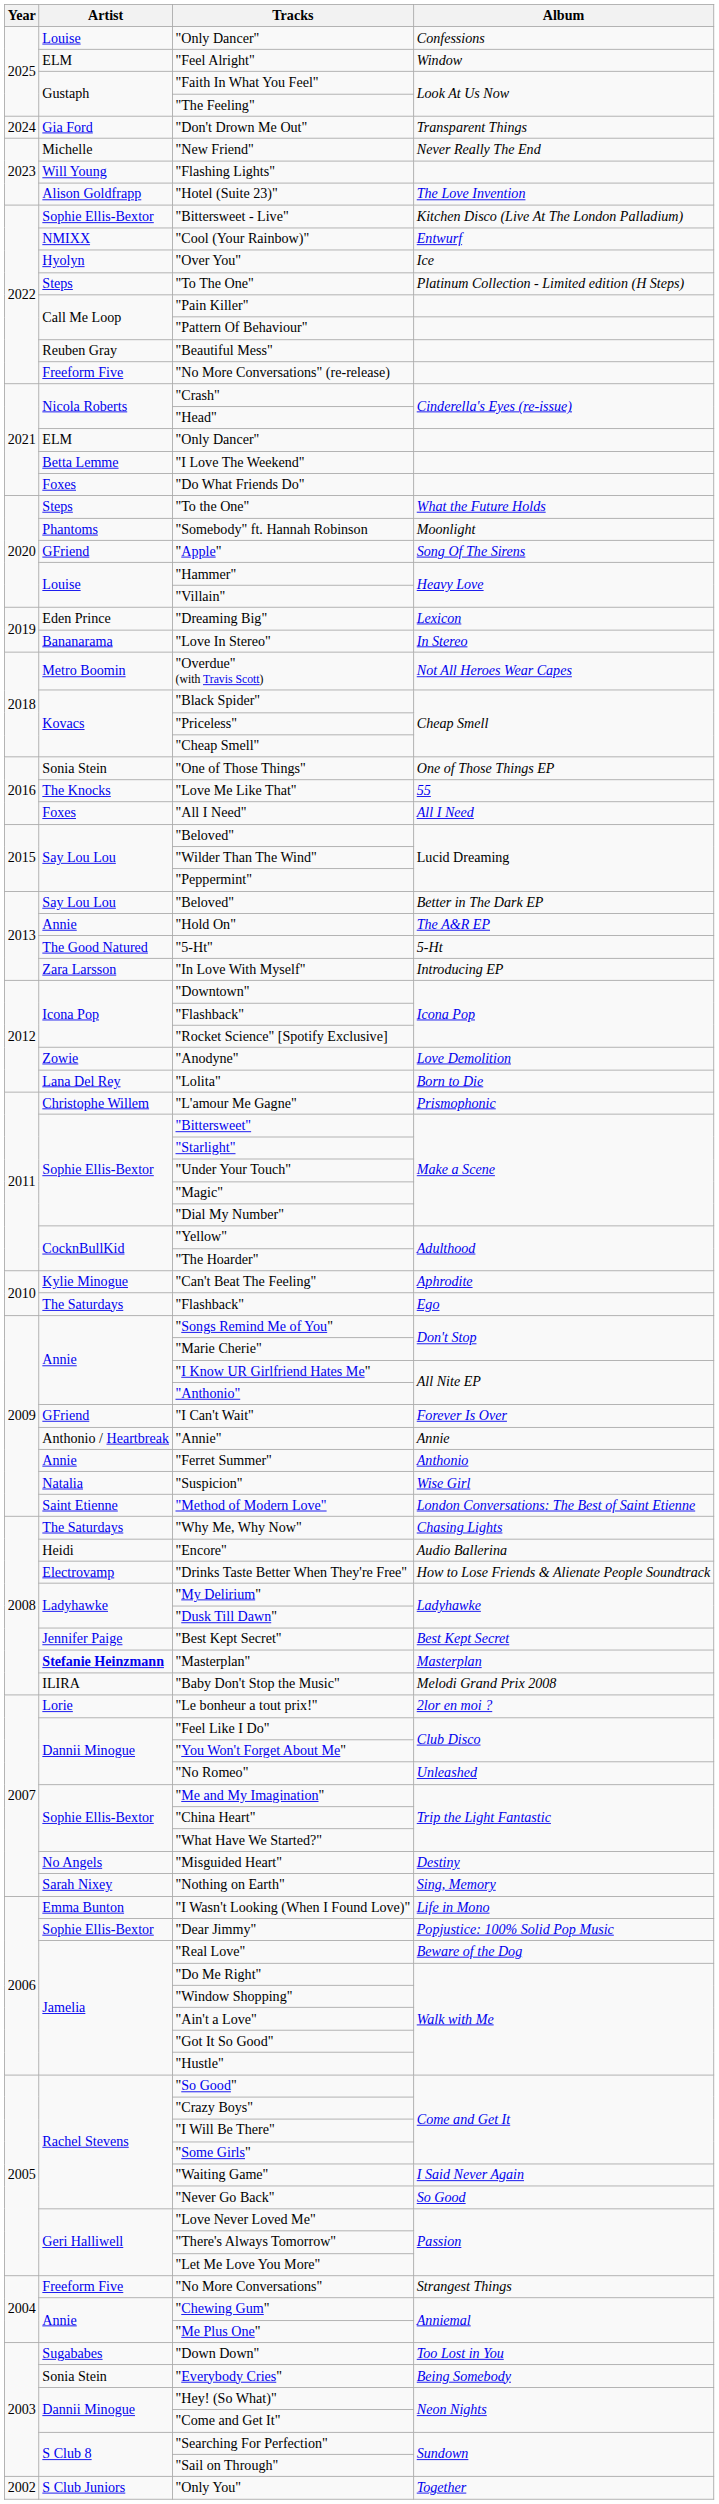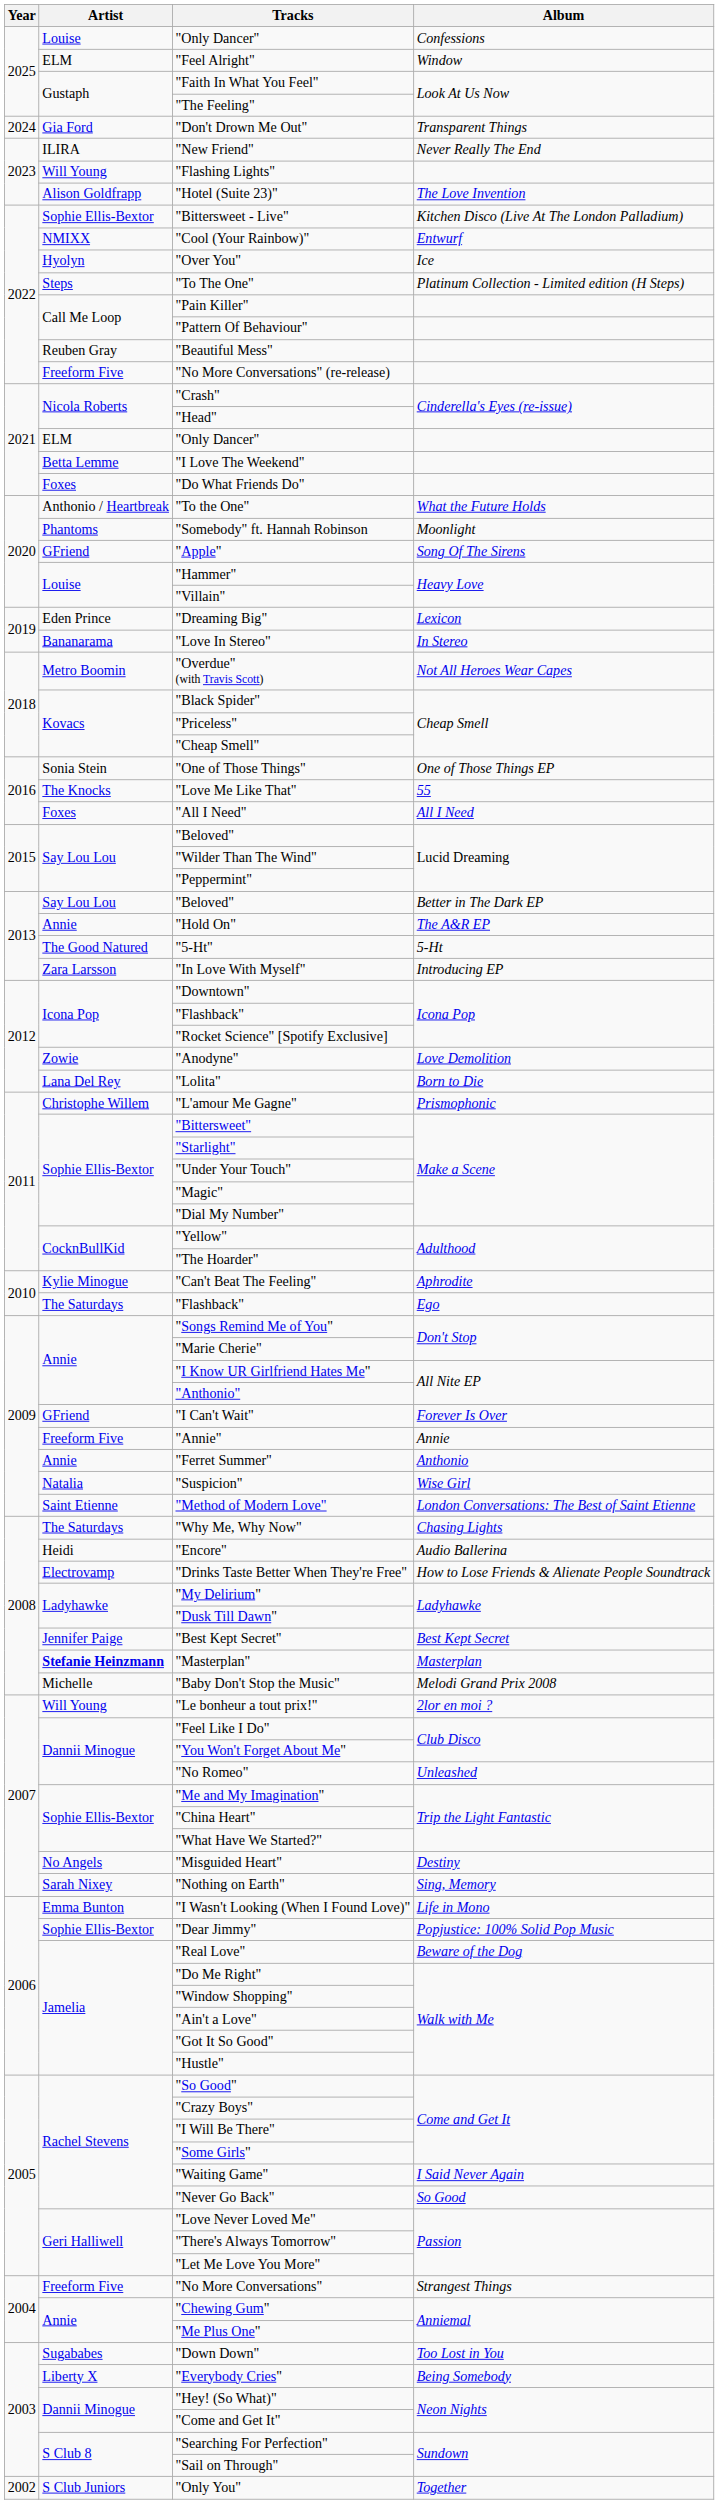 <table class="wikitable">
 <tr>
 <th>Year</th>
 <th>Artist</th>
 <th>Tracks</th>
 <th>Album</th>
 </tr>
 <tr>
 <td rowspan="4">2025</td>
 <td><a href='#'>Louise</a></td>
 <td>"Only Dancer"</td>
 <td><em>Confessions</em></td>
 </tr>
 <tr>
 <td>ELM</td>
 <td>"Feel Alright"</td>
 <td><em>Window</em></td>
 </tr>
 <tr>
 <td rowspan="2">Gustaph</td>
 <td>"Faith In What You Feel"</td>
 <td rowspan="2"><em>Look At Us Now</em></td>
 </tr>
 <tr>
 <td>"The Feeling"</td>
 </tr>
 <tr>
 <td>2024</td>
 <td><a href='#'>Gia Ford</a></td>
 <td>"Don't Drown Me Out"</td>
 <td><em>Transparent Things</em></td>
 </tr>
 <tr>
 <td rowspan="3">2023</td>
-<td>Michelle</td>
+<td>ILIRA</td>
 <td>"New Friend"</td>
 <td><em>Never Really The End</em></td>
 </tr>
 <tr>
 <td><a href='#'>Will Young</a></td>
 <td>"Flashing Lights"</td>
 <td></td>
 </tr>
 <tr>
 <td><a href='#'>Alison Goldfrapp</a></td>
 <td>"Hotel (Suite 23)"</td>
 <td><em><a href='#'>The Love Invention</a></em></td>
 </tr>
 <tr>
 <td rowspan="8">2022</td>
 <td><a href='#'>Sophie Ellis-Bextor</a></td>
 <td>"Bittersweet - Live"</td>
 <td><em>Kitchen Disco (Live At The London Palladium)</em></td>
 </tr>
 <tr>
 <td><a href='#'>NMIXX</a></td>
 <td>"Cool (Your Rainbow)"</td>
 <td><em><a href='#'>Entwurf</a></em></td>
 </tr>
 <tr>
 <td><a href='#'>Hyolyn</a></td>
 <td>"Over You"</td>
 <td><em>Ice</em></td>
 </tr>
 <tr>
 <td><a href='#'>Steps</a></td>
 <td>"To The One"</td>
 <td><em>Platinum Collection - Limited edition (H Steps)</em></td>
 </tr>
 <tr>
 <td rowspan="2">Call Me Loop</td>
 <td>"Pain Killer"</td>
 <td></td>
 </tr>
 <tr>
 <td>"Pattern Of Behaviour"</td>
 <td></td>
 </tr>
 <tr>
 <td>Reuben Gray</td>
 <td>"Beautiful Mess"</td>
 <td></td>
 </tr>
 <tr>
 <td><a href='#'>Freeform Five</a></td>
 <td>"No More Conversations" (re-release)</td>
 <td></td>
 </tr>
 <tr>
 <td rowspan="5">2021</td>
 <td rowspan="2"><a href='#'>Nicola Roberts</a></td>
 <td>"Crash"</td>
 <td rowspan="2"><em><a href='#'>Cinderella's Eyes (re-issue)</a></em></td>
 </tr>
 <tr>
 <td>"Head"</td>
 </tr>
 <tr>
 <td>ELM</td>
 <td>"Only Dancer"</td>
 <td></td>
 </tr>
 <tr>
 <td><a href='#'>Betta Lemme</a></td>
 <td>"I Love The Weekend"</td>
 <td></td>
 </tr>
 <tr>
 <td><a href='#'>Foxes</a></td>
 <td>"Do What Friends Do"</td>
 <td></td>
 </tr>
 <tr>
 <td rowspan="5">2020</td>
-<td><a href='#'>Steps</a></td>
+<td>Anthonio / <a href='#'>Heartbreak</a></td>
 <td>"To the One"</td>
 <td><em><a href='#'>What the Future Holds</a></em></td>
 </tr>
 <tr>
 <td><a href='#'>Phantoms</a></td>
 <td>"Somebody" ft. Hannah Robinson</td>
 <td><em>Moonlight</em></td>
 </tr>
 <tr>
 <td><a href='#'>GFriend</a></td>
 <td>"<a href='#'>Apple</a>"</td>
 <td><em><a href='#'>Song Of The Sirens</a></em></td>
 </tr>
 <tr>
 <td rowspan="2"><a href='#'>Louise</a></td>
 <td>"Hammer"</td>
 <td rowspan="2"><em><a href='#'>Heavy Love</a></em></td>
 </tr>
 <tr>
 <td>"Villain"</td>
 </tr>
 <tr>
 <td rowspan="2">2019</td>
 <td>Eden Prince</td>
 <td>"Dreaming Big"</td>
 <td><em><a href='#'>Lexicon</a></em></td>
 </tr>
 <tr>
 <td><a href='#'>Bananarama</a></td>
 <td>"Love In Stereo"</td>
 <td><em><a href='#'>In Stereo</a></em></td>
 </tr>
 <tr>
 <td rowspan="4">2018</td>
 <td><a href='#'>Metro Boomin</a></td>
 <td>"Overdue"<br><small>(with <a href='#'>Travis Scott</a>)</small></td>
 <td><em><a href='#'>Not All Heroes Wear Capes</a></em></td>
 </tr>
 <tr>
 <td rowspan="3"><a href='#'>Kovacs</a></td>
 <td>"Black Spider"</td>
 <td rowspan="3"><em>Cheap Smell</em></td>
 </tr>
 <tr>
 <td>"Priceless"</td>
 </tr>
 <tr>
 <td>"Cheap Smell"</td>
 </tr>
 <tr>
 <td align="center" rowspan="3">2016</td>
 <td>Sonia Stein</td>
 <td>"One of Those Things"</td>
 <td><em>One of Those Things EP</em></td>
 </tr>
 <tr>
 <td><a href='#'>The Knocks</a></td>
 <td>"Love Me Like That"<br></td>
 <td><em><a href='#'>55</a></em></td>
 </tr>
 <tr>
 <td><a href='#'>Foxes</a></td>
 <td>"All I Need"</td>
 <td><em><a href='#'>All I Need</a></em></td>
 </tr>
 <tr>
 <td rowspan="3">2015</td>
 <td rowspan="3"><a href='#'>Say Lou Lou</a></td>
 <td>"Beloved"</td>
 <td rowspan="3">Lucid Dreaming</td>
 </tr>
 <tr>
 <td>"Wilder Than The Wind"</td>
 </tr>
 <tr>
 <td>"Peppermint"</td>
 </tr>
 <tr>
 <td align="center" rowspan="4">2013</td>
 <td><a href='#'>Say Lou Lou</a></td>
 <td>"Beloved"</td>
 <td><em>Better in The Dark EP</em></td>
 </tr>
 <tr>
 <td><a href='#'>Annie</a></td>
 <td>"Hold On"</td>
 <td><em><a href='#'>The A&R EP</a></em></td>
 </tr>
 <tr>
 <td><a href='#'>The Good Natured</a></td>
 <td>"5-Ht"</td>
 <td><em>5-Ht</em></td>
 </tr>
 <tr>
 <td><a href='#'>Zara Larsson</a></td>
 <td>"In Love With Myself"</td>
 <td><em>Introducing EP</em></td>
 </tr>
 <tr>
 <td align="center" rowspan="5">2012</td>
 <td rowspan="3"><a href='#'>Icona Pop</a></td>
 <td>"Downtown"</td>
 <td rowspan="3"><em><a href='#'>Icona Pop</a></em></td>
 </tr>
 <tr>
 <td>"Flashback"</td>
 </tr>
 <tr>
 <td>"Rocket Science" [Spotify Exclusive]</td>
 </tr>
 <tr>
 <td><a href='#'>Zowie</a></td>
 <td>"Anodyne"</td>
 <td><em><a href='#'>Love Demolition</a></em></td>
 </tr>
 <tr>
 <td><a href='#'>Lana Del Rey</a></td>
 <td>"Lolita"</td>
 <td><em><a href='#'>Born to Die</a></em></td>
 </tr>
 <tr>
 <td align="center" rowspan="8">2011</td>
 <td><a href='#'>Christophe Willem</a></td>
 <td>"L'amour Me Gagne"</td>
 <td><em><a href='#'>Prismophonic</a></em></td>
 </tr>
 <tr>
 <td rowspan="5"><a href='#'>Sophie Ellis-Bextor</a></td>
 <td><a href='#'>"Bittersweet"</a></td>
 <td rowspan="5"><em><a href='#'>Make a Scene</a></em></td>
 </tr>
 <tr>
 <td><a href='#'>"Starlight"</a></td>
 </tr>
 <tr>
 <td>"Under Your Touch"</td>
 </tr>
 <tr>
 <td>"Magic"</td>
 </tr>
 <tr>
 <td>"Dial My Number"</td>
 </tr>
 <tr>
 <td rowspan="2"><a href='#'>CocknBullKid</a></td>
 <td>"Yellow"</td>
 <td rowspan="2"><em><a href='#'>Adulthood</a></em></td>
 </tr>
 <tr>
 <td>"The Hoarder"</td>
 </tr>
 <tr>
 <td align="center" rowspan="2">2010</td>
 <td><a href='#'>Kylie Minogue</a></td>
 <td>"Can't Beat The Feeling"</td>
 <td><em><a href='#'>Aphrodite</a></em></td>
 </tr>
 <tr>
 <td><a href='#'>The Saturdays</a></td>
 <td>"Flashback"</td>
 <td><em><a href='#'>Ego</a></em></td>
 </tr>
 <tr>
 <td align="center" rowspan="9">2009</td>
 <td rowspan="4"><a href='#'>Annie</a></td>
 <td>"<a href='#'>Songs Remind Me of You</a>"</td>
 <td rowspan="2"><em><a href='#'>Don't Stop</a></em></td>
 </tr>
 <tr>
 <td>"Marie Cherie"</td>
 </tr>
 <tr>
 <td>"<a href='#'>I Know UR Girlfriend Hates Me</a>"</td>
 <td rowspan="2"><em>All Nite EP</em></td>
 </tr>
 <tr>
 <td><a href='#'>"Anthonio"</a></td>
 </tr>
 <tr>
 <td><a href='#'>GFriend</a></td>
 <td>"I Can't Wait"</td>
 <td><em><a href='#'>Forever Is Over</a></em></td>
 </tr>
 <tr>
-<td>Anthonio / <a href='#'>Heartbreak</a></td>
+<td><a href='#'>Freeform Five</a></td>
 <td>"Annie"</td>
 <td><em>Annie</em></td>
 </tr>
 <tr>
 <td><a href='#'>Annie</a></td>
 <td>"Ferret Summer"</td>
 <td><em><a href='#'>Anthonio</a></em></td>
 </tr>
 <tr>
 <td><a href='#'>Natalia</a></td>
 <td>"Suspicion"</td>
 <td><em><a href='#'>Wise Girl</a></em></td>
 </tr>
 <tr>
 <td><a href='#'>Saint Etienne</a></td>
 <td><a href='#'>"Method of Modern Love"</a></td>
 <td><em><a href='#'>London Conversations: The Best of Saint Etienne</a></em></td>
 </tr>
 <tr>
 <td align="center" rowspan="8">2008</td>
 <td><a href='#'>The Saturdays</a></td>
 <td>"Why Me, Why Now"</td>
 <td><em><a href='#'>Chasing Lights</a></em></td>
 </tr>
 <tr>
 <td>Heidi</td>
 <td>"Encore"</td>
 <td><em>Audio Ballerina</em></td>
 </tr>
 <tr>
 <td><a href='#'>Electrovamp</a></td>
 <td>"Drinks Taste Better When They're Free"</td>
 <td><em>How to Lose Friends & Alienate People Soundtrack</em></td>
 </tr>
 <tr>
 <td rowspan="2"><a href='#'>Ladyhawke</a></td>
 <td>"<a href='#'>My Delirium</a>"</td>
 <td rowspan="2"><em><a href='#'>Ladyhawke</a></em></td>
 </tr>
 <tr>
 <td>"<a href='#'>Dusk Till Dawn</a>"</td>
 </tr>
 <tr>
 <td><a href='#'>Jennifer Paige</a></td>
 <td>"Best Kept Secret"</td>
 <td><em><a href='#'>Best Kept Secret</a></em></td>
 </tr>
 <tr>
 <td><strong><a href='#'>Stefanie Heinzmann</a></strong></td>
 <td>"Masterplan"</td>
 <td><em><a href='#'>Masterplan</a></em></td>
 </tr>
 <tr>
-<td>ILIRA</td>
+<td>Michelle</td>
 <td>"Baby Don't Stop the Music"</td>
 <td><em>Melodi Grand Prix 2008</em></td>
 </tr>
 <tr>
 <td align="center" rowspan="9">2007</td>
-<td><a href='#'>Lorie</a></td>
+<td><a href='#'>Will Young</a></td>
 <td>"Le bonheur a tout prix!"</td>
 <td><em><a href='#'>2lor en moi ?</a></em></td>
 </tr>
 <tr>
 <td rowspan="3"><a href='#'>Dannii Minogue</a></td>
 <td>"Feel Like I Do"</td>
 <td rowspan="2"><em><a href='#'>Club Disco</a></em></td>
 </tr>
 <tr>
 <td>"<a href='#'>You Won't Forget About Me</a>"</td>
 </tr>
 <tr>
 <td>"No Romeo"</td>
 <td><em><a href='#'>Unleashed</a></em></td>
 </tr>
 <tr>
 <td rowspan="3"><a href='#'>Sophie Ellis-Bextor</a></td>
 <td>"<a href='#'>Me and My Imagination</a>"</td>
 <td rowspan="3"><em><a href='#'>Trip the Light Fantastic</a></em></td>
 </tr>
 <tr>
 <td>"China Heart"</td>
 </tr>
 <tr>
 <td>"What Have We Started?"</td>
 </tr>
 <tr>
 <td><a href='#'>No Angels</a></td>
 <td>"Misguided Heart"</td>
 <td><em><a href='#'>Destiny</a></em></td>
 </tr>
 <tr>
 <td><a href='#'>Sarah Nixey</a></td>
 <td>"Nothing on Earth"</td>
 <td><em><a href='#'>Sing, Memory</a></em></td>
 </tr>
 <tr>
 <td align="center" rowspan="8">2006</td>
 <td><a href='#'>Emma Bunton</a></td>
 <td>"I Wasn't Looking (When I Found Love)"</td>
 <td><em><a href='#'>Life in Mono</a></em></td>
 </tr>
 <tr>
 <td><a href='#'>Sophie Ellis-Bextor</a></td>
 <td>"Dear Jimmy"</td>
 <td><em><a href='#'>Popjustice: 100% Solid Pop Music</a></em></td>
 </tr>
 <tr>
 <td rowspan="6"><a href='#'>Jamelia</a></td>
 <td>"Real Love"</td>
 <td><em><a href='#'>Beware of the Dog</a></em></td>
 </tr>
 <tr>
 <td>"Do Me Right"</td>
 <td rowspan="5"><em><a href='#'>Walk with Me</a></em></td>
 </tr>
 <tr>
 <td>"Window Shopping"</td>
 </tr>
 <tr>
 <td>"Ain't a Love"</td>
 </tr>
 <tr>
 <td>"Got It So Good"</td>
 </tr>
 <tr>
 <td>"Hustle"</td>
 </tr>
 <tr>
 <td align="center" rowspan="9">2005</td>
 <td rowspan="6"><a href='#'>Rachel Stevens</a></td>
 <td>"<a href='#'>So Good</a>"</td>
 <td rowspan="4"><em><a href='#'>Come and Get It</a></em></td>
 </tr>
 <tr>
 <td>"Crazy Boys"</td>
 </tr>
 <tr>
 <td>"I Will Be There"</td>
 </tr>
 <tr>
 <td>"<a href='#'>Some Girls</a>"</td>
 </tr>
 <tr>
 <td>"Waiting Game"</td>
 <td><em><a href='#'>I Said Never Again</a></em></td>
 </tr>
 <tr>
 <td>"Never Go Back"</td>
 <td><em><a href='#'>So Good</a></em></td>
 </tr>
 <tr>
 <td rowspan="3"><a href='#'>Geri Halliwell</a></td>
 <td>"Love Never Loved Me"</td>
 <td rowspan="3"><em><a href='#'>Passion</a></em></td>
 </tr>
 <tr>
 <td>"There's Always Tomorrow"</td>
 </tr>
 <tr>
 <td>"Let Me Love You More"</td>
 </tr>
 <tr>
 <td align="center" rowspan="3">2004</td>
 <td><a href='#'>Freeform Five</a></td>
 <td>"No More Conversations"</td>
 <td><em>Strangest Things</em></td>
 </tr>
 <tr>
 <td rowspan="2"><a href='#'>Annie</a></td>
 <td>"<a href='#'>Chewing Gum</a>"</td>
 <td rowspan="2"><em><a href='#'>Anniemal</a></em></td>
 </tr>
 <tr>
 <td>"<a href='#'>Me Plus One</a>"</td>
 </tr>
 <tr>
 <td align="center" rowspan="6">2003</td>
 <td><a href='#'>Sugababes</a></td>
 <td>"Down Down"</td>
 <td><em><a href='#'>Too Lost in You</a></em></td>
 </tr>
 <tr>
-<td>Sonia Stein</td>
+<td><a href='#'>Liberty X</a></td>
 <td>"<a href='#'>Everybody Cries</a>"</td>
 <td><em><a href='#'>Being Somebody</a></em></td>
 </tr>
 <tr>
 <td rowspan="2"><a href='#'>Dannii Minogue</a></td>
 <td>"Hey! (So What)"</td>
 <td rowspan="2"><em><a href='#'>Neon Nights</a></em></td>
 </tr>
 <tr>
 <td>"Come and Get It"</td>
 </tr>
 <tr>
 <td rowspan="2"><a href='#'>S Club 8</a></td>
 <td>"Searching For Perfection"</td>
 <td rowspan="2"><em><a href='#'>Sundown</a></em></td>
 </tr>
 <tr>
 <td>"Sail on Through"</td>
 </tr>
 <tr>
 <td align="center">2002</td>
 <td><a href='#'>S Club Juniors</a></td>
 <td>"Only You"</td>
 <td><em><a href='#'>Together</a></em></td>
 </tr>
 </table>
